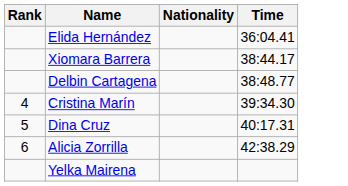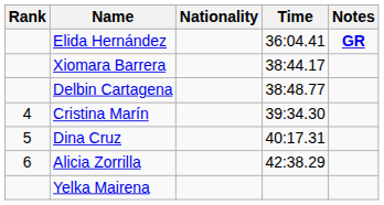 <table class="wikitable sortable" style="text-align:center">
 <tr>
 <th>Rank</th>
 <th>Name</th>
 <th>Nationality</th>
 <th>Time</th>
+<th>Notes</th>
 </tr>
 <tr>
 <td></td>
 <td align=left><a href='#'>Elida Hernández</a></td>
 <td align=left></td>
 <td>36:04.41</td>
+<td><strong><a href='#'>GR</a></strong></td>
 </tr>
 <tr>
 <td></td>
 <td align=left><a href='#'>Xiomara Barrera</a></td>
 <td align=left></td>
 <td>38:44.17</td>
+<td></td>
 </tr>
 <tr>
 <td></td>
 <td align=left><a href='#'>Delbin Cartagena</a></td>
 <td align=left></td>
 <td>38:48.77</td>
+<td></td>
 </tr>
 <tr>
 <td>4</td>
 <td align=left><a href='#'>Cristina Marín</a></td>
 <td align=left></td>
 <td>39:34.30</td>
+<td></td>
 </tr>
 <tr>
 <td>5</td>
 <td align=left><a href='#'>Dina Cruz</a></td>
 <td align=left></td>
 <td>40:17.31</td>
+<td></td>
 </tr>
 <tr>
 <td>6</td>
 <td align=left><a href='#'>Alicia Zorrilla</a></td>
 <td align=left></td>
 <td>42:38.29</td>
+<td></td>
 </tr>
 <tr>
 <td></td>
 <td align=left><a href='#'>Yelka Mairena</a></td>
 <td align=left></td>
 <td></td>
+<td></td>
 </tr>
 </table>
